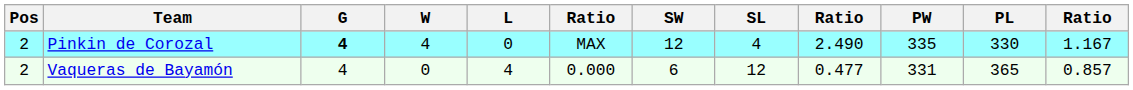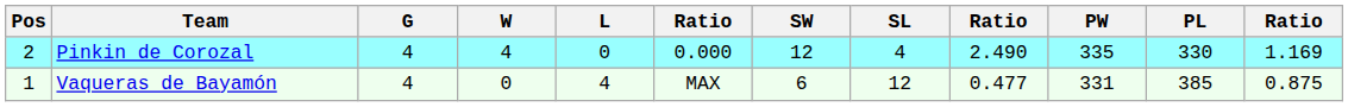 <table class=wikitable style="text-align:center">
 <tr bgcolor="#DCDCDC">
 <th width="25">Pos</th>
 <th width="200">Team</th>
 <th width="60">G</th>
 <th width="60">W</th>
 <th width="60">L</th>
 <th width="60">Ratio</th>
 <th width="60">SW</th>
 <th width="60">SL</th>
 <th width="60">Ratio</th>
 <th width="60">PW</th>
 <th width="60">PL</th>
 <th width="60">Ratio</th>
 </tr>
 <tr bgcolor=#99FFFF>
 <td>2</td>
 <td align=left><a href='#'>Pinkin de Corozal</a></td>
-<td><strong>4</strong></td>
+<td>4</td>
 <td>4</td>
 <td>0</td>
-<td>MAX</td>
+<td>0.000</td>
 <td>12</td>
 <td>4</td>
 <td>2.490</td>
 <td>335</td>
 <td>330</td>
-<td>1.167</td>
+<td>1.169</td>
 </tr>
 <tr bgcolor=#eeffee>
-<td>2</td>
+<td>1</td>
 <td align=left><a href='#'>Vaqueras de Bayamón</a></td>
 <td>4</td>
 <td>0</td>
 <td>4</td>
-<td>0.000</td>
+<td>MAX</td>
 <td>6</td>
 <td>12</td>
 <td>0.477</td>
 <td>331</td>
-<td>365</td>
-<td>0.857</td>
+<td>385</td>
+<td>0.875</td>
 </tr>
 </table>
